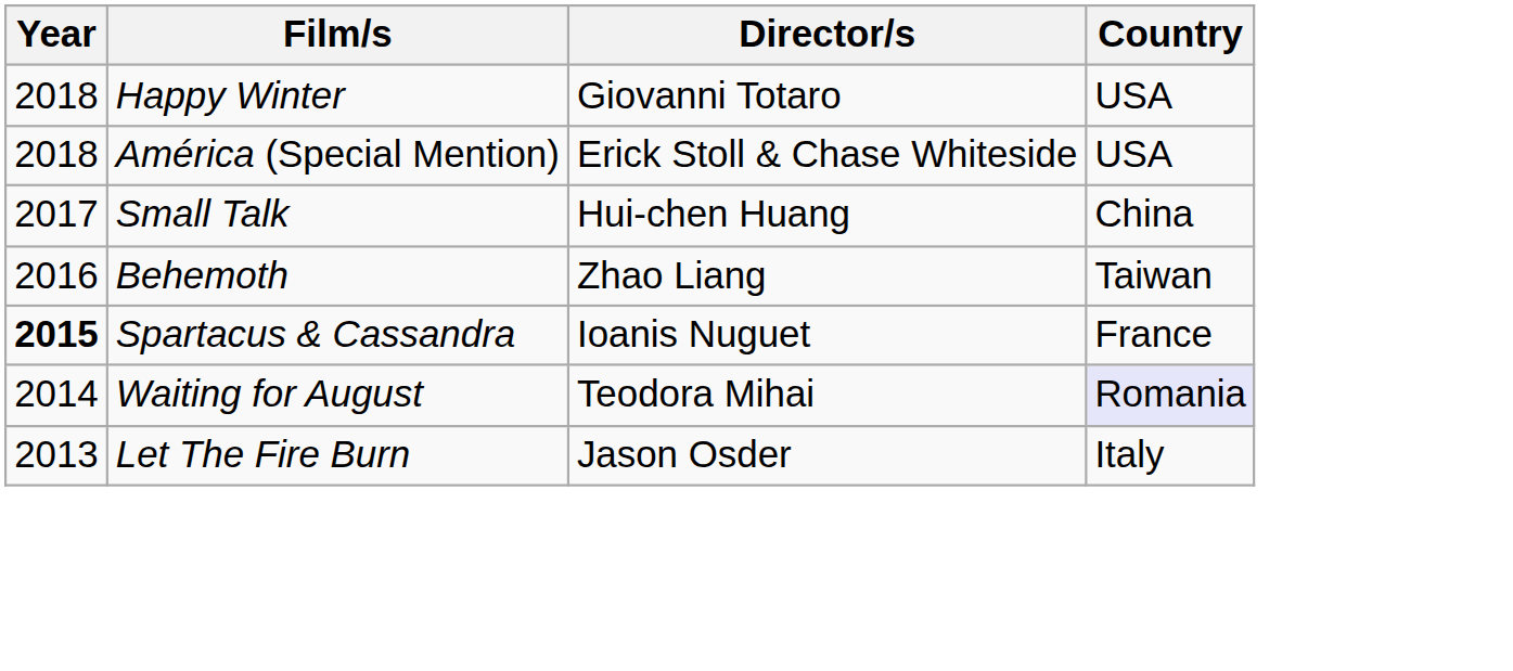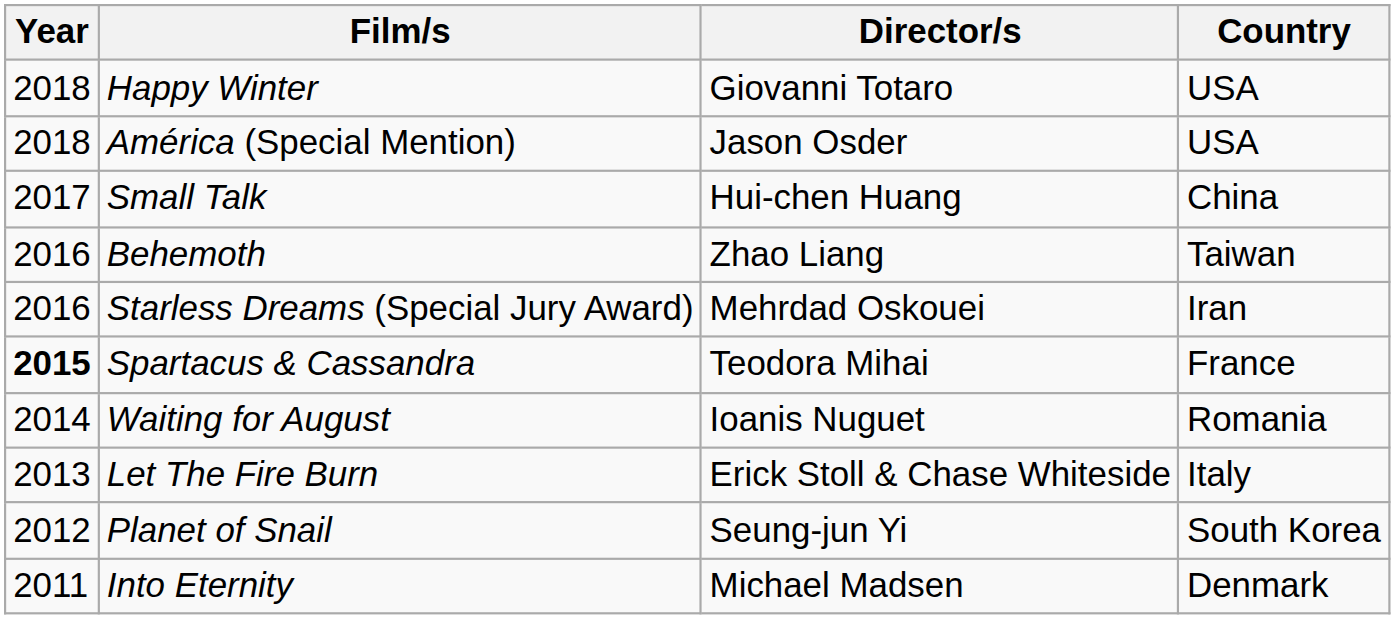 <table class="wikitable">
 <tr>
 <th>Year</th>
 <th>Film/s</th>
 <th>Director/s</th>
 <th>Country</th>
 </tr>
 <tr>
 <td>2018</td>
 <td><em>Happy Winter</em></td>
 <td>Giovanni Totaro</td>
 <td>USA</td>
 </tr>
 <tr>
 <td>2018</td>
 <td><em>América</em> (Special Mention)</td>
-<td>Erick Stoll & Chase Whiteside</td>
+<td>Jason Osder</td>
 <td>USA</td>
 </tr>
 <tr>
 <td>2017</td>
 <td><em>Small Talk</em></td>
 <td>Hui-chen Huang</td>
 <td>China</td>
 </tr>
 <tr>
 <td>2016</td>
 <td><em>Behemoth</em></td>
 <td>Zhao Liang</td>
 <td>Taiwan</td>
 </tr>
 <tr>
+<td>2016</td>
+<td><em>Starless Dreams</em> (Special Jury Award)</td>
+<td>Mehrdad Oskouei</td>
+<td>Iran</td>
+</tr>
+<tr>
 <td><strong>2015</strong></td>
 <td><em>Spartacus & Cassandra</em></td>
-<td>Ioanis Nuguet</td>
+<td>Teodora Mihai</td>
 <td>France</td>
 </tr>
 <tr>
 <td>2014</td>
 <td><em>Waiting for August</em></td>
-<td>Teodora Mihai</td>
-<td style="background: lavender;">Romania</td>
+<td>Ioanis Nuguet</td>
+<td>Romania</td>
 </tr>
 <tr>
 <td>2013</td>
 <td><em>Let The Fire Burn</em></td>
-<td>Jason Osder</td>
+<td>Erick Stoll & Chase Whiteside</td>
 <td>Italy</td>
 </tr>
+<tr>
+<td>2012</td>
+<td><em>Planet of Snail</em></td>
+<td>Seung-jun Yi</td>
+<td>South Korea</td>
+</tr>
+<tr>
+<td>2011</td>
+<td><em>Into Eternity</em></td>
+<td>Michael Madsen</td>
+<td>Denmark</td>
+</tr>
 </table>
